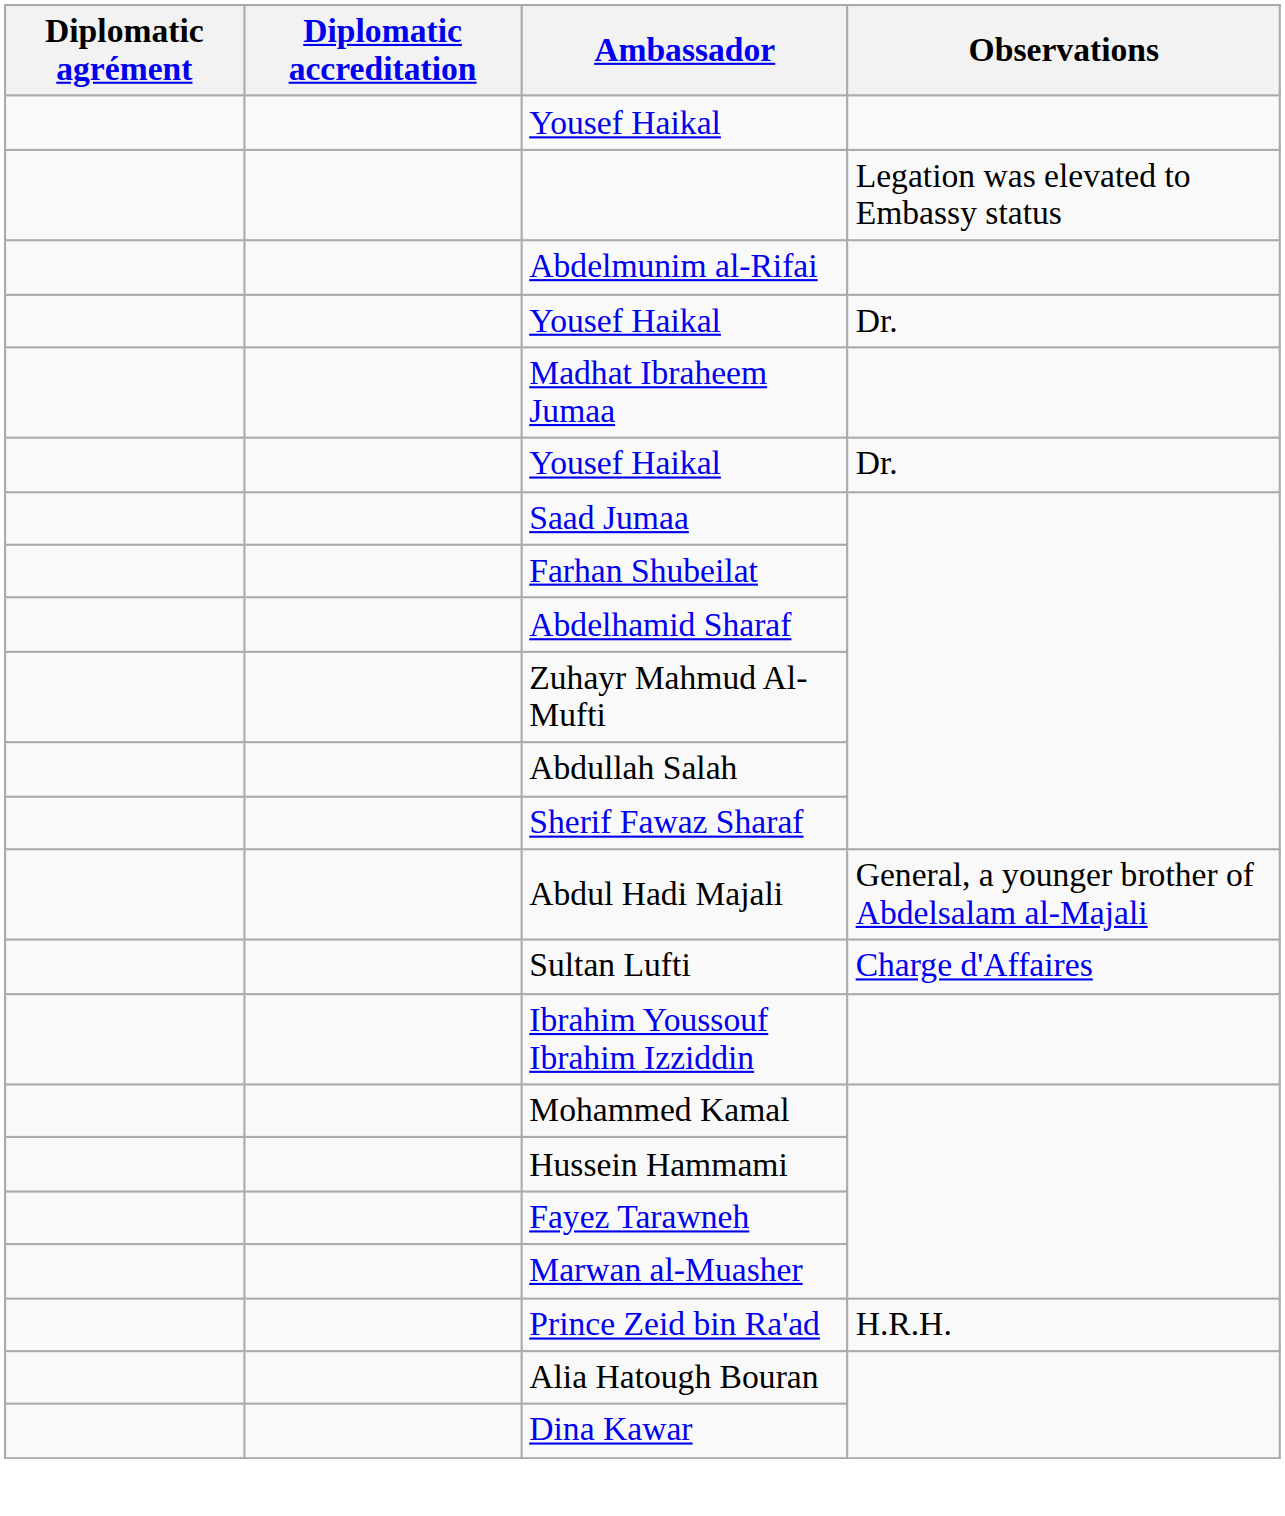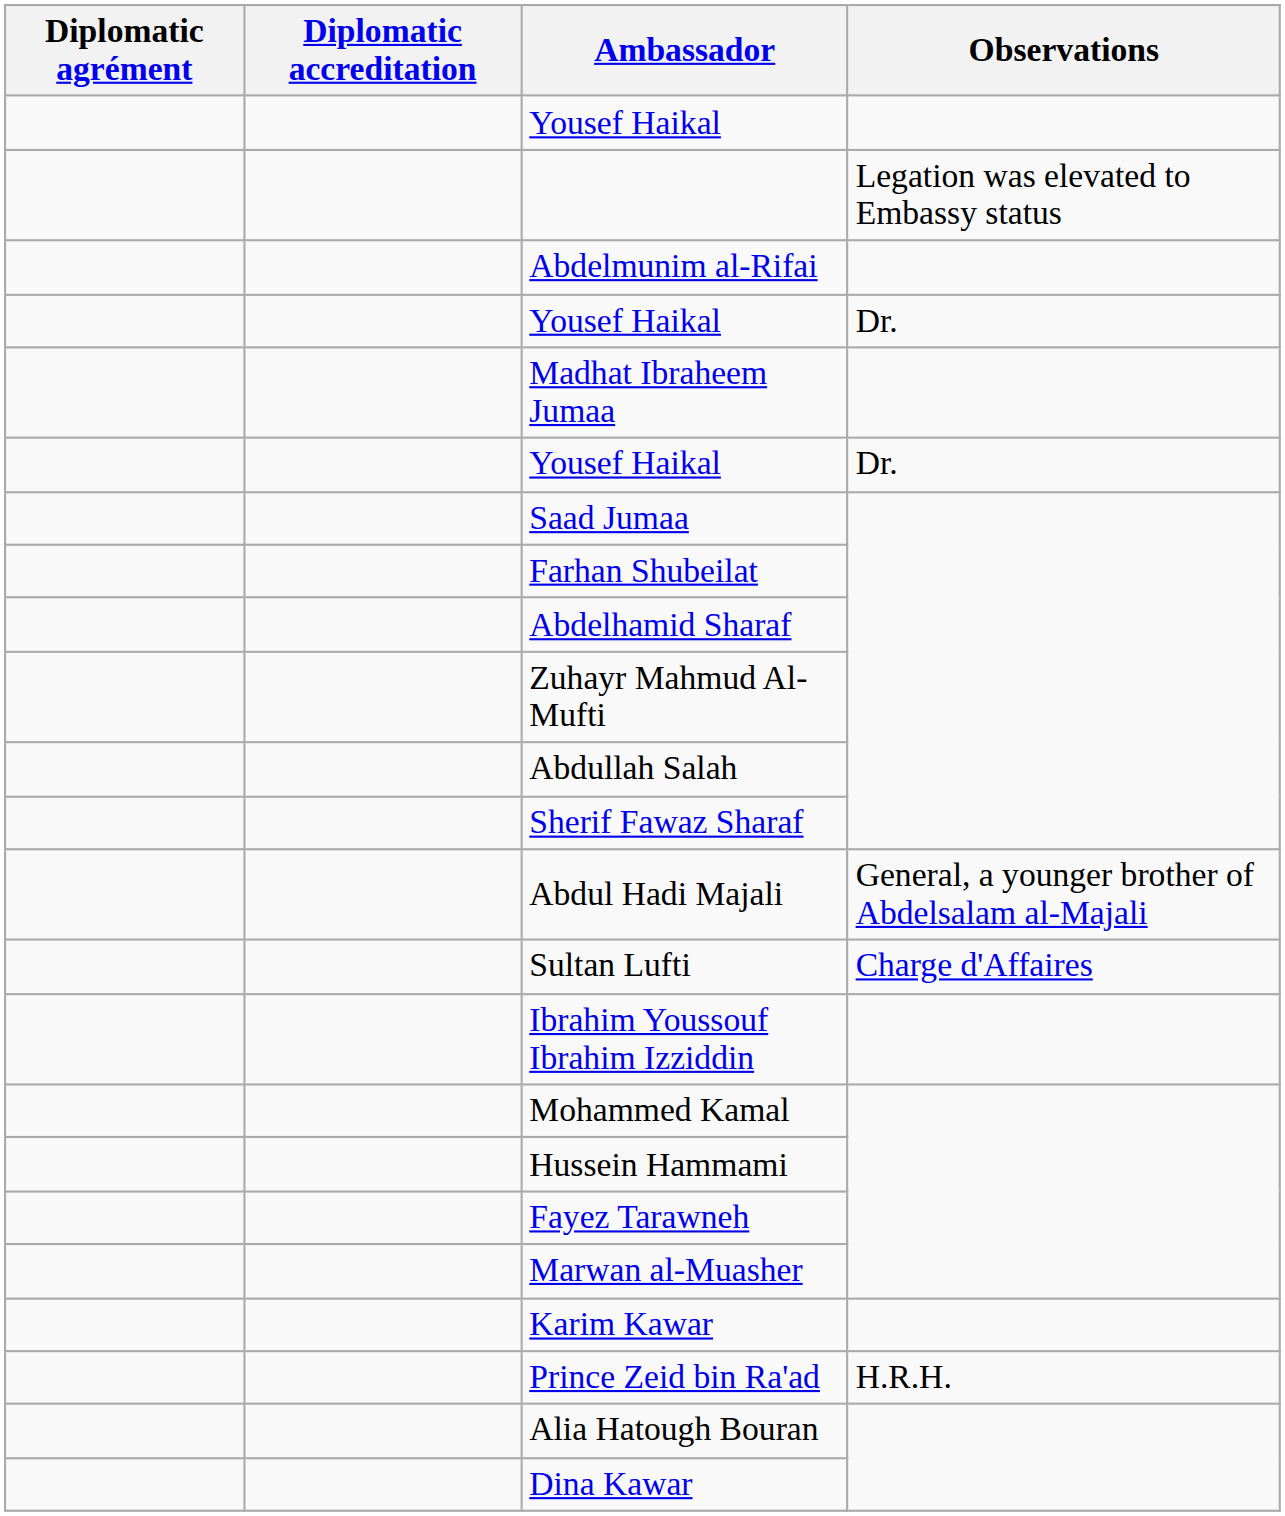 <table class="wikitable sortable">
 <tr>
 <th>Diplomatic <a href='#'>agrément</a></th>
 <th><a href='#'>Diplomatic accreditation</a></th>
 <th><a href='#'>Ambassador</a></th>
 <th>Observations</th>
 </tr>
 <tr>
 <td></td>
 <td></td>
 <td><a href='#'>Yousef Haikal</a></td>
 <td></td>
 </tr>
 <tr>
 <td></td>
 <td></td>
 <td></td>
 <td>Legation was elevated to Embassy status</td>
 </tr>
 <tr>
 <td></td>
 <td></td>
 <td><a href='#'>Abdelmunim al-Rifai</a></td>
 </tr>
 <tr>
 <td></td>
 <td></td>
 <td><a href='#'>Yousef Haikal</a></td>
 <td>Dr.</td>
 </tr>
 <tr>
 <td></td>
 <td></td>
 <td><a href='#'>Madhat Ibraheem Jumaa</a></td>
 </tr>
 <tr>
 <td></td>
 <td></td>
 <td><a href='#'>Yousef Haikal</a></td>
 <td>Dr.</td>
 </tr>
 <tr>
 <td></td>
 <td></td>
 <td><a href='#'>Saad Jumaa</a></td>
 </tr>
 <tr>
 <td></td>
 <td></td>
 <td><a href='#'>Farhan Shubeilat</a></td>
 </tr>
 <tr>
 <td></td>
 <td></td>
 <td><a href='#'>Abdelhamid Sharaf</a></td>
 </tr>
 <tr>
 <td></td>
 <td></td>
 <td>Zuhayr Mahmud Al-Mufti</td>
 </tr>
 <tr>
 <td></td>
 <td></td>
 <td>Abdullah Salah</td>
 </tr>
 <tr>
 <td></td>
 <td></td>
 <td><a href='#'>Sherif Fawaz Sharaf</a></td>
 </tr>
 <tr>
 <td></td>
 <td></td>
 <td>Abdul Hadi Majali</td>
 <td>General, a younger brother of <a href='#'>Abdelsalam al-Majali</a></td>
 </tr>
 <tr>
 <td></td>
 <td></td>
 <td>Sultan Lufti</td>
 <td><a href='#'>Charge d'Affaires</a></td>
 </tr>
 <tr>
 <td></td>
 <td></td>
 <td><a href='#'>Ibrahim Youssouf Ibrahim Izziddin</a></td>
 <td></td>
 </tr>
 <tr>
 <td></td>
 <td></td>
 <td>Mohammed Kamal</td>
 </tr>
 <tr>
 <td></td>
 <td></td>
 <td>Hussein Hammami</td>
 </tr>
 <tr>
 <td></td>
 <td></td>
 <td><a href='#'>Fayez Tarawneh</a></td>
 </tr>
 <tr>
 <td></td>
 <td></td>
 <td><a href='#'>Marwan al-Muasher</a></td>
 </tr>
 <tr>
 <td></td>
 <td></td>
+<td><a href='#'>Karim Kawar</a></td>
+<td></td>
+</tr>
+<tr>
+<td></td>
+<td></td>
 <td><a href='#'>Prince Zeid bin Ra'ad</a></td>
 <td>H.R.H.</td>
 </tr>
 <tr>
 <td></td>
 <td></td>
 <td>Alia Hatough Bouran</td>
 </tr>
 <tr>
 <td></td>
 <td></td>
 <td><a href='#'>Dina Kawar</a></td>
 </tr>
 </table>
